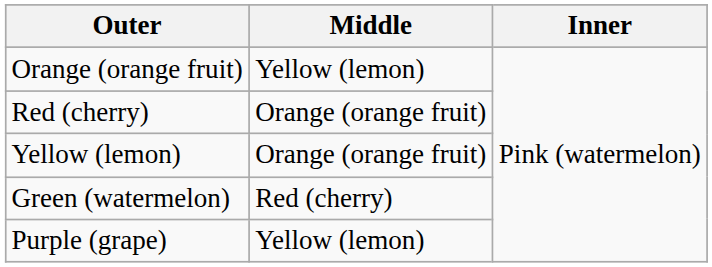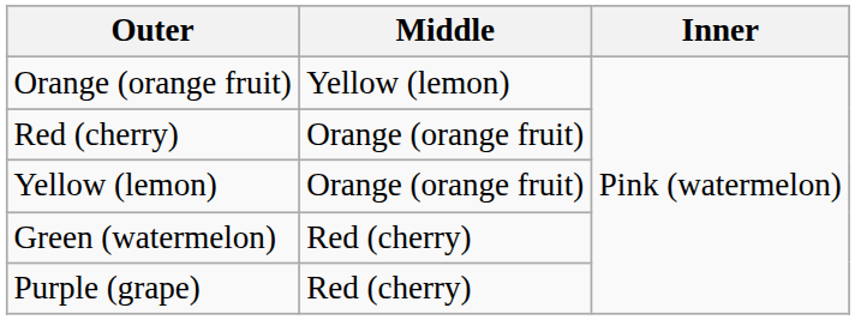 <table class="wikitable" align="right">
 <tr>
 <th>Outer</th>
 <th>Middle</th>
 <th>Inner</th>
 </tr>
 <tr>
 <td>Orange (orange fruit)</td>
 <td>Yellow (lemon)</td>
 <td rowspan="5">Pink (watermelon)</td>
 </tr>
 <tr>
 <td>Red (cherry)</td>
 <td>Orange (orange fruit)</td>
 </tr>
 <tr>
 <td>Yellow (lemon)</td>
 <td>Orange (orange fruit)</td>
 </tr>
 <tr>
 <td>Green (watermelon)</td>
 <td>Red (cherry)</td>
 </tr>
 <tr>
 <td>Purple (grape)</td>
-<td>Yellow (lemon)</td>
+<td>Red (cherry)</td>
 </tr>
 </table>
